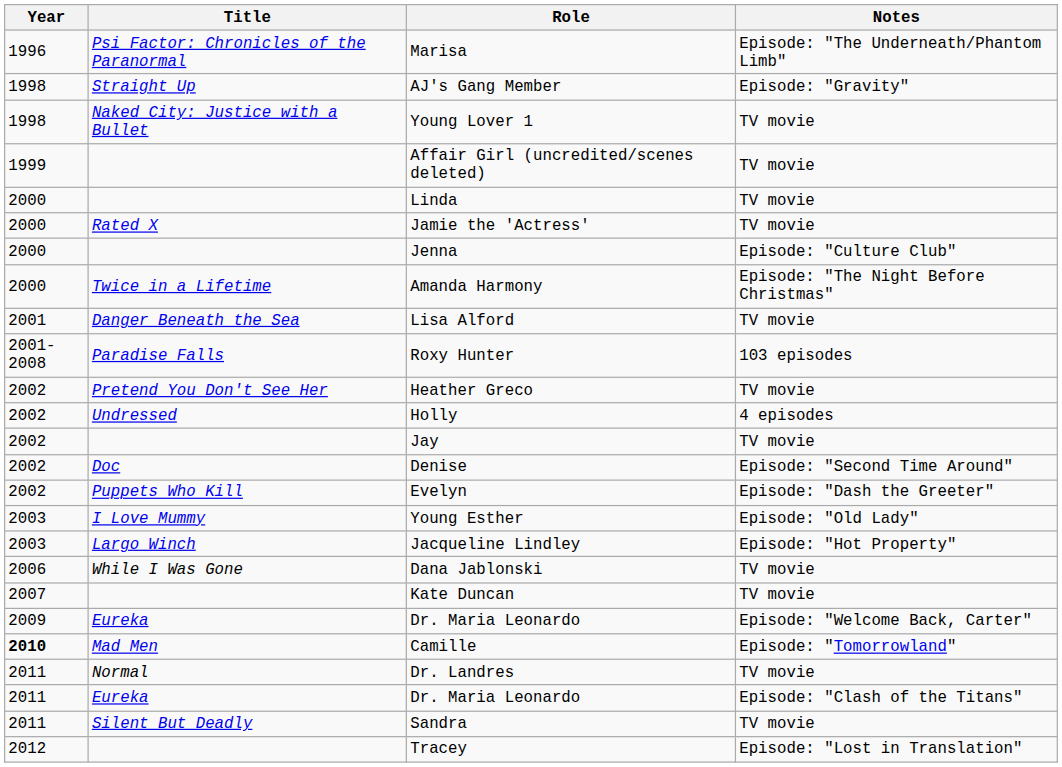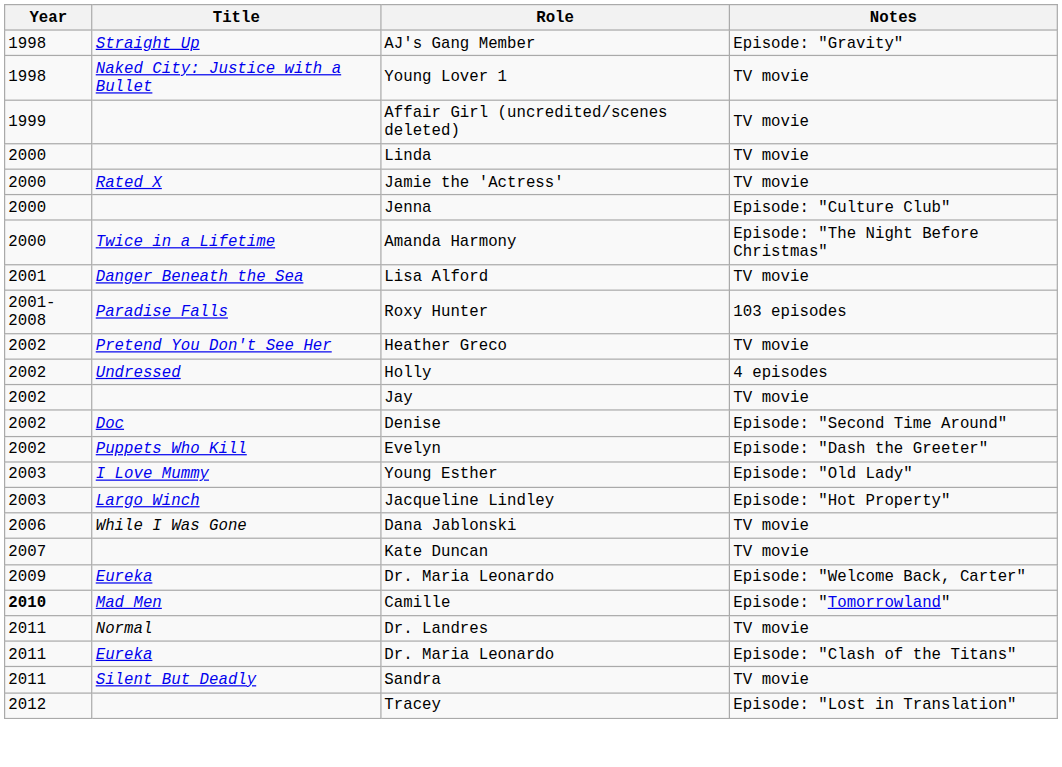 <table class="wikitable sortable">
 <tr>
 <th>Year</th>
 <th>Title</th>
 <th>Role</th>
 <th class="unsortable">Notes</th>
-</tr>
-<tr>
-<td>1996</td>
-<td><em><a href='#'>Psi Factor: Chronicles of the Paranormal</a></em></td>
-<td>Marisa</td>
-<td>Episode: "The Underneath/Phantom Limb"</td>
 </tr>
 <tr>
 <td>1998</td>
 <td><em><a href='#'>Straight Up</a></em></td>
 <td>AJ's Gang Member</td>
 <td>Episode: "Gravity"</td>
 </tr>
 <tr>
 <td>1998</td>
 <td><em><a href='#'>Naked City: Justice with a Bullet</a></em></td>
 <td>Young Lover 1</td>
 <td>TV movie</td>
 </tr>
 <tr>
 <td>1999</td>
 <td><em></em></td>
 <td>Affair Girl (uncredited/scenes deleted)</td>
 <td>TV movie</td>
 </tr>
 <tr>
 <td>2000</td>
 <td><em></em></td>
 <td>Linda</td>
 <td>TV movie</td>
 </tr>
 <tr>
 <td>2000</td>
 <td><em><a href='#'>Rated X</a></em></td>
 <td>Jamie the 'Actress'</td>
 <td>TV movie</td>
 </tr>
 <tr>
 <td>2000</td>
 <td><em></em></td>
 <td>Jenna</td>
 <td>Episode: "Culture Club"</td>
 </tr>
 <tr>
 <td>2000</td>
 <td><em><a href='#'>Twice in a Lifetime</a></em></td>
 <td>Amanda Harmony</td>
 <td>Episode: "The Night Before Christmas"</td>
 </tr>
 <tr>
 <td>2001</td>
 <td><em><a href='#'>Danger Beneath the Sea</a></em></td>
 <td>Lisa Alford</td>
 <td>TV movie</td>
 </tr>
 <tr>
 <td>2001-2008</td>
 <td><em><a href='#'>Paradise Falls</a></em></td>
 <td>Roxy Hunter</td>
 <td>103 episodes</td>
 </tr>
 <tr>
 <td>2002</td>
 <td><em><a href='#'>Pretend You Don't See Her</a></em></td>
 <td>Heather Greco</td>
 <td>TV movie</td>
 </tr>
 <tr>
 <td>2002</td>
 <td><em><a href='#'>Undressed</a></em></td>
 <td>Holly</td>
 <td>4 episodes</td>
 </tr>
 <tr>
 <td>2002</td>
 <td><em></em></td>
 <td>Jay</td>
 <td>TV movie</td>
 </tr>
 <tr>
 <td>2002</td>
 <td><em><a href='#'>Doc</a></em></td>
 <td>Denise</td>
 <td>Episode: "Second Time Around"</td>
 </tr>
 <tr>
 <td>2002</td>
 <td><em><a href='#'>Puppets Who Kill</a></em></td>
 <td>Evelyn</td>
 <td>Episode: "Dash the Greeter"</td>
 </tr>
 <tr>
 <td>2003</td>
 <td><em><a href='#'>I Love Mummy</a></em></td>
 <td>Young Esther</td>
 <td>Episode: "Old Lady"</td>
 </tr>
 <tr>
 <td>2003</td>
 <td><em><a href='#'>Largo Winch</a></em></td>
 <td>Jacqueline Lindley</td>
 <td>Episode: "Hot Property"</td>
 </tr>
 <tr>
 <td>2006</td>
 <td><em>While I Was Gone</em></td>
 <td>Dana Jablonski</td>
 <td>TV movie</td>
 </tr>
 <tr>
 <td>2007</td>
 <td><em></em></td>
 <td>Kate Duncan</td>
 <td>TV movie</td>
 </tr>
 <tr>
 <td>2009</td>
 <td><em><a href='#'>Eureka</a></em></td>
 <td>Dr. Maria Leonardo</td>
 <td>Episode: "Welcome Back, Carter"</td>
 </tr>
 <tr>
 <td><strong>2010</strong></td>
 <td><em><a href='#'>Mad Men</a></em></td>
 <td>Camille</td>
 <td>Episode: "<a href='#'>Tomorrowland</a>"</td>
 </tr>
 <tr>
 <td>2011</td>
 <td><em>Normal</em></td>
 <td>Dr. Landres</td>
 <td>TV movie</td>
 </tr>
 <tr>
 <td>2011</td>
 <td><em><a href='#'>Eureka</a></em></td>
 <td>Dr. Maria Leonardo</td>
 <td>Episode: "Clash of the Titans"</td>
 </tr>
 <tr>
 <td>2011</td>
 <td><em><a href='#'>Silent But Deadly</a></em></td>
 <td>Sandra</td>
 <td>TV movie</td>
 </tr>
 <tr>
 <td>2012</td>
 <td><em></em></td>
 <td>Tracey</td>
 <td>Episode: "Lost in Translation"</td>
 </tr>
 </table>
